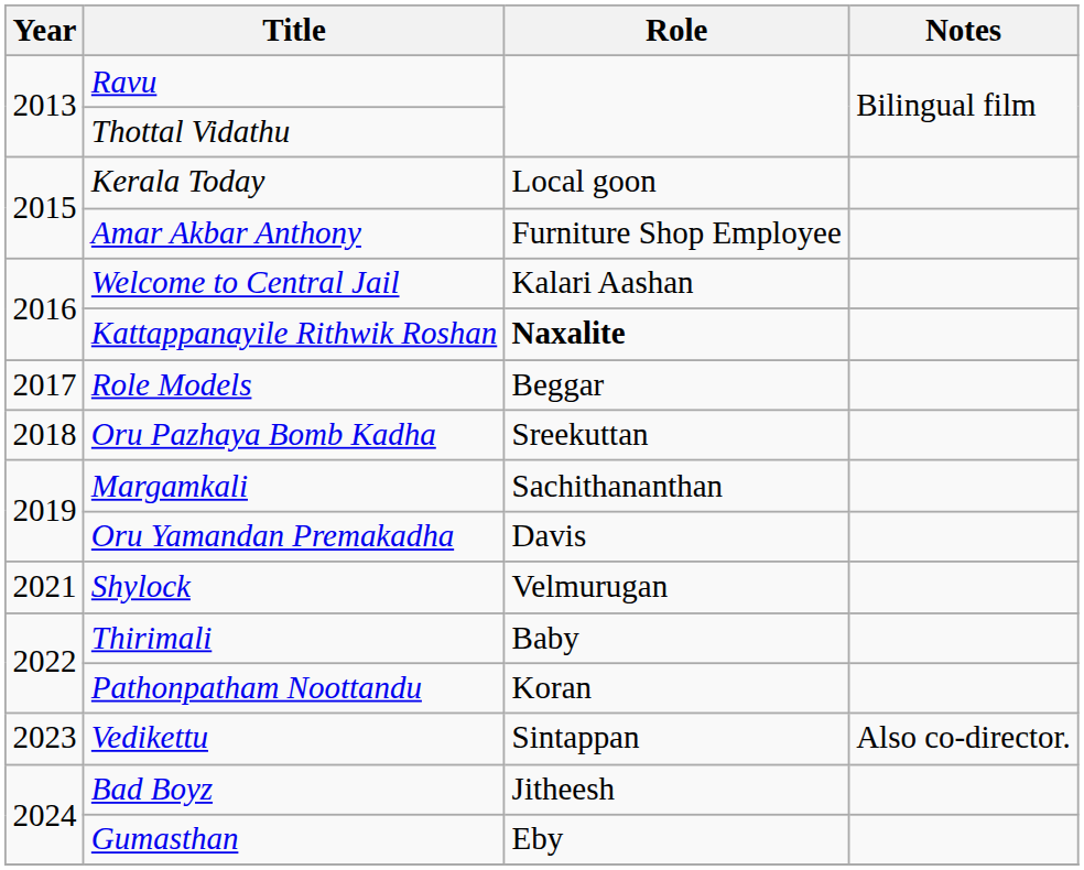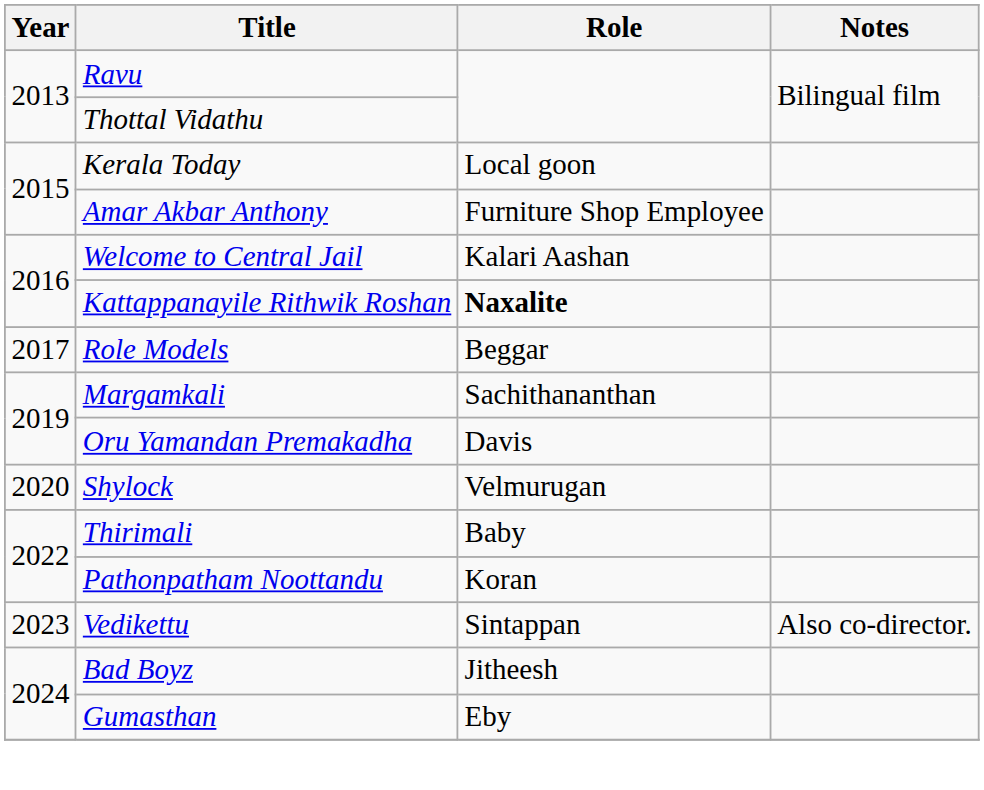 <table class="wikitable sortable">
 <tr>
 <th>Year</th>
 <th>Title</th>
 <th>Role</th>
 <th class="unsortable">Notes</th>
 </tr>
 <tr>
 <td rowspan="2">2013</td>
 <td><em><a href='#'>Ravu</a></em></td>
 <td rowspan="2"></td>
 <td rowspan="2">Bilingual film</td>
 </tr>
 <tr>
 <td><em>Thottal Vidathu</em></td>
 </tr>
 <tr>
 <td rowspan=2>2015</td>
 <td><em>Kerala Today</em></td>
 <td>Local goon</td>
 <td></td>
 </tr>
 <tr>
 <td><em><a href='#'>Amar Akbar Anthony</a></em></td>
 <td>Furniture Shop Employee</td>
 <td></td>
 </tr>
 <tr>
 <td rowspan=2>2016</td>
 <td><em><a href='#'>Welcome to Central Jail</a></em></td>
 <td>Kalari Aashan</td>
 <td></td>
 </tr>
 <tr>
 <td><em><a href='#'>Kattappanayile Rithwik Roshan</a></em></td>
 <td><strong>Naxalite</strong></td>
 <td></td>
 </tr>
 <tr>
 <td>2017</td>
 <td><em><a href='#'>Role Models</a></em></td>
 <td>Beggar</td>
 <td></td>
 </tr>
 <tr>
-<td>2018</td>
-<td><em><a href='#'>Oru Pazhaya Bomb Kadha</a></em></td>
-<td>Sreekuttan</td>
-<td></td>
-</tr>
-<tr>
 <td rowspan=2>2019</td>
 <td><em><a href='#'>Margamkali</a></em></td>
 <td>Sachithananthan</td>
 <td></td>
 </tr>
 <tr>
 <td><em><a href='#'>Oru Yamandan Premakadha</a></em></td>
 <td>Davis</td>
 <td></td>
 </tr>
 <tr>
-<td>2021</td>
+<td>2020</td>
 <td><em><a href='#'>Shylock</a></em></td>
 <td>Velmurugan</td>
 <td></td>
 </tr>
 <tr>
 <td rowspan=2>2022</td>
 <td><em><a href='#'>Thirimali</a></em></td>
 <td>Baby</td>
 <td></td>
 </tr>
 <tr>
 <td><em><a href='#'>Pathonpatham Noottandu</a></em></td>
 <td>Koran</td>
 <td></td>
 </tr>
 <tr>
 <td>2023</td>
 <td><em><a href='#'>Vedikettu</a></em></td>
 <td>Sintappan</td>
 <td>Also co-director.</td>
 </tr>
 <tr>
 <td rowspan=2>2024</td>
 <td><em><a href='#'>Bad Boyz</a></em></td>
 <td>Jitheesh</td>
 <td></td>
 </tr>
 <tr>
 <td><em><a href='#'>Gumasthan</a></em></td>
 <td>Eby</td>
 <td></td>
 </tr>
 <tr>
 </tr>
 </table>
